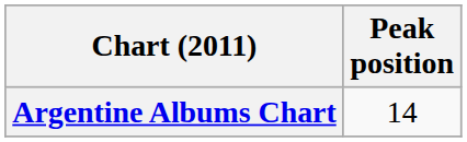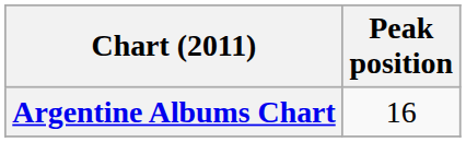 <table class="wikitable sortable plainrowheaders">
 <tr>
 <th align="left">Chart (2011)</th>
 <th align="left">Peak<br>position</th>
 </tr>
 <tr>
 <th scope="row"><a href='#'>Argentine Albums Chart</a></th>
-<td align="center">14</td>
+<td align="center">16</td>
 </tr>
 </table>
